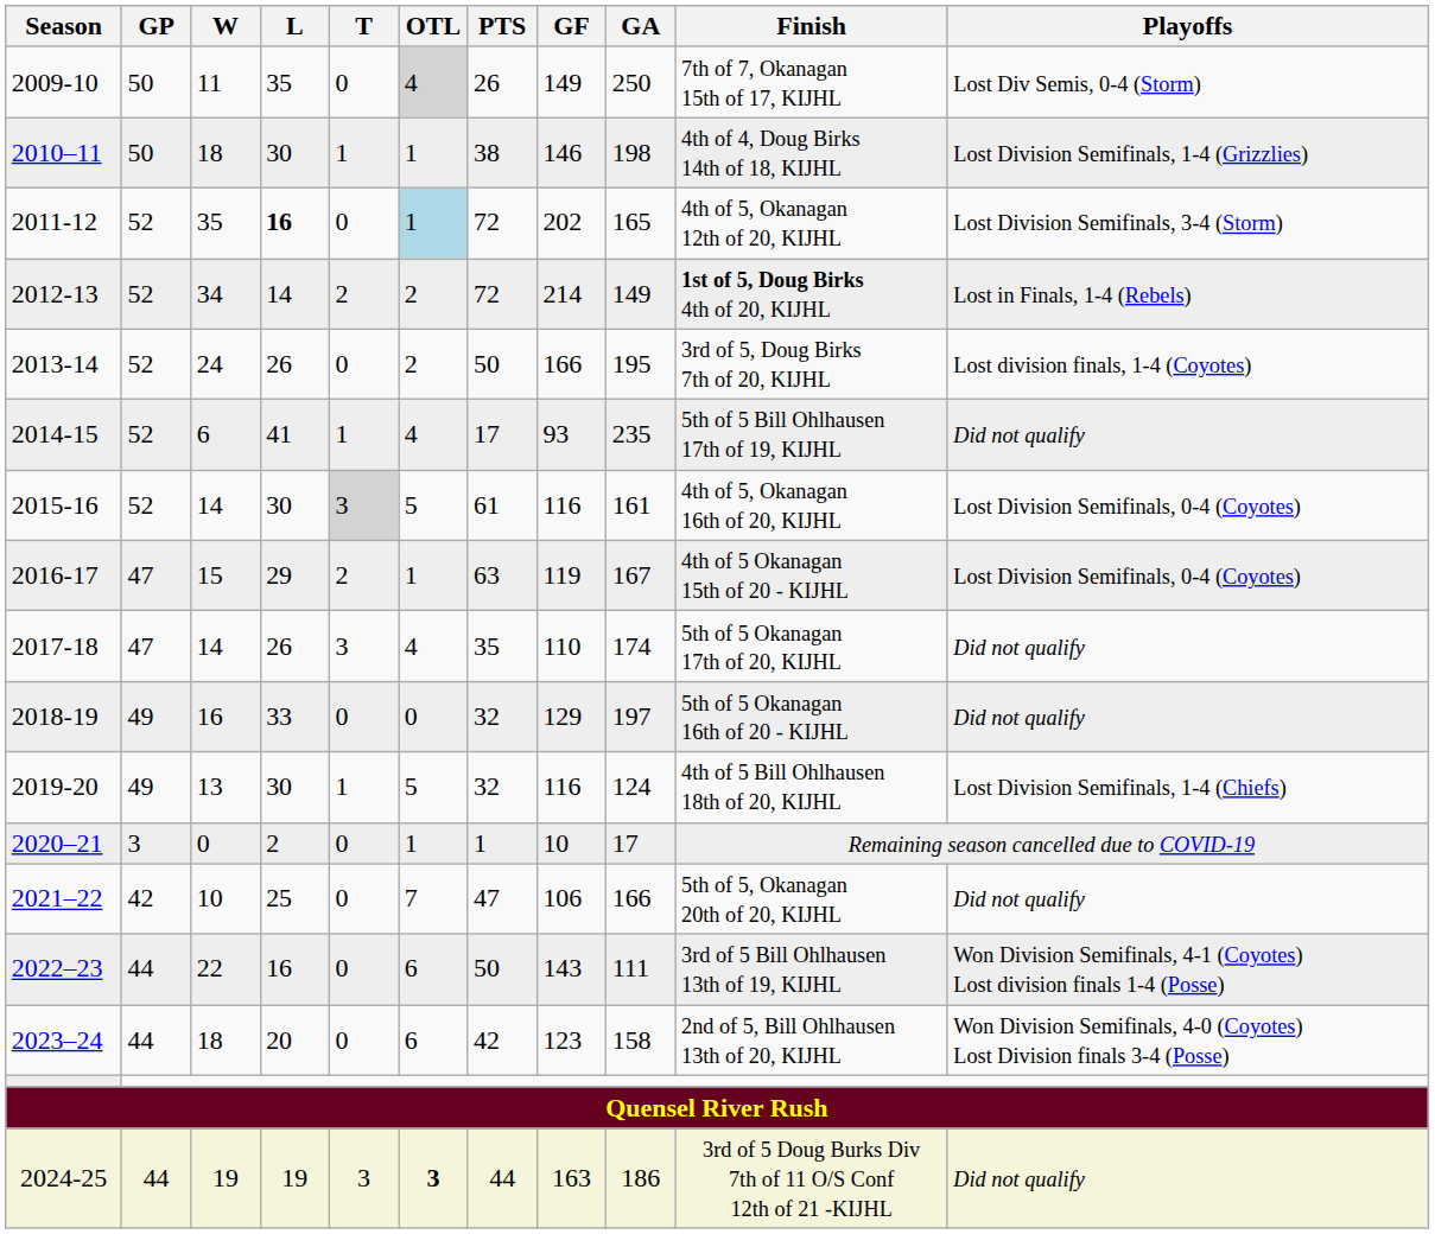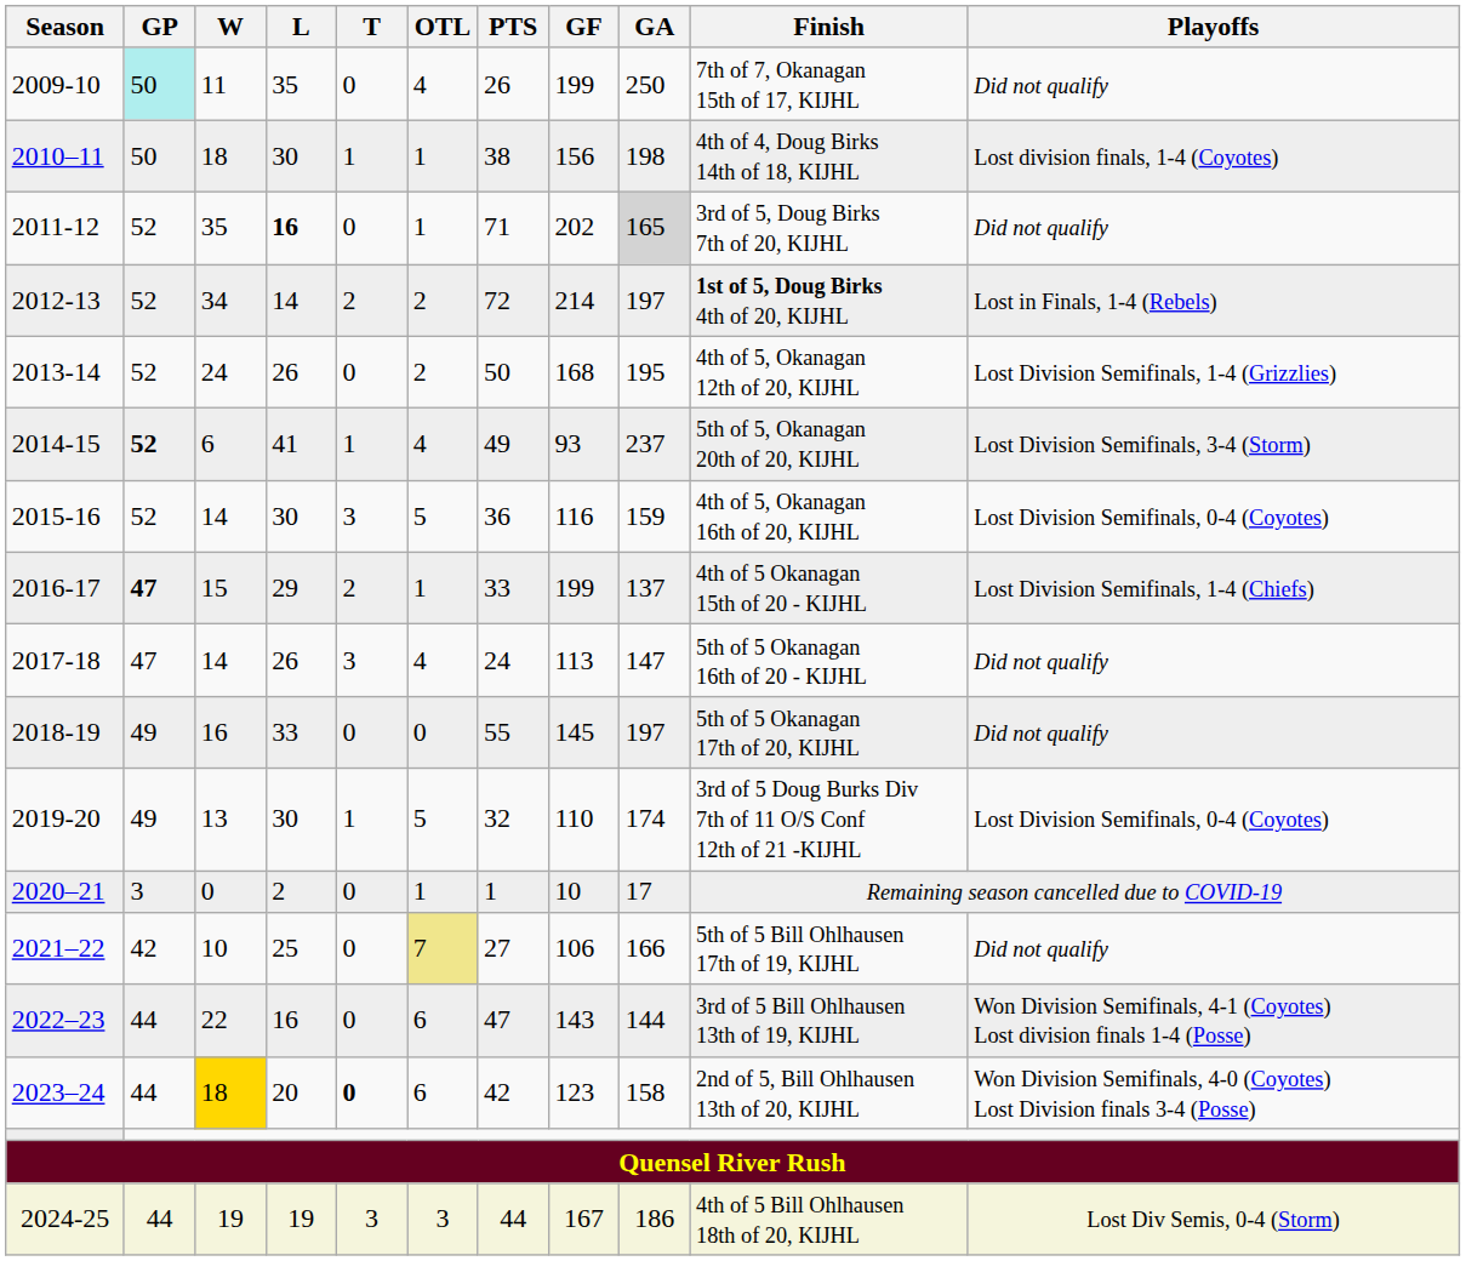 <table class="wikitable">
 <tr style="min-width:55em; font-weight:bold;text-align:right; background:#ddd;"|>
 <th style=width:4em>Season</th>
 <th style=width:2.2em><abbr>GP</abbr></th>
 <th style=width:2.2em><abbr>W</abbr></th>
 <th style=width:2.2em><abbr>L</abbr></th>
 <th style=width:2.2em><abbr>T</abbr></th>
 <th style=width:2.2em><abbr>OTL</abbr></th>
 <th style=width:2.2em><abbr>PTS</abbr></th>
 <th style=width:2.2em><abbr>GF</abbr></th>
 <th style=width:2.2em><abbr>GA</abbr></th>
 <th style=width:10em>Finish</th>
 <th style=width:18em>Playoffs</th>
 </tr>
 <tr>
 <td>2009-10</td>
-<td>50</td>
+<td style="background: paleturquoise;">50</td>
 <td>11</td>
 <td>35</td>
 <td>0</td>
-<td style="background: lightgrey;">4</td>
+<td>4</td>
 <td>26</td>
-<td>149</td>
+<td>199</td>
 <td>250</td>
 <td align=left><small>7th of 7, Okanagan<br>15th of 17, KIJHL</small></td>
-<td><small>Lost Div Semis, 0-4 (<a href='#'>Storm</a>)</small></td>
+<td align=left><small><em>Did not qualify</em></small></td>
 </tr>
 <tr style="background:#eee;">
 <td><a href='#'>2010–11</a></td>
 <td>50</td>
 <td>18</td>
 <td>30</td>
 <td>1</td>
 <td>1</td>
 <td>38</td>
-<td>146</td>
+<td>156</td>
 <td>198</td>
 <td align=left><small>4th of 4, Doug Birks<br>14th of 18, KIJHL</small></td>
-<td align=left><small>Lost Division Semifinals, 1-4 (<a href='#'>Grizzlies</a>)</small></td>
+<td align=left><small>Lost division finals, 1-4 (<a href='#'>Coyotes</a>)</small></td>
 </tr>
 <tr>
 <td>2011-12</td>
 <td>52</td>
 <td>35</td>
 <td><strong>16</strong></td>
 <td>0</td>
-<td style="background: lightblue;">1</td>
-<td>72</td>
+<td>1</td>
+<td>71</td>
 <td>202</td>
-<td>165</td>
-<td align=left><small>4th of 5, Okanagan<br>12th of 20, KIJHL</small></td>
-<td align=left><small>Lost Division Semifinals, 3-4 (<a href='#'>Storm</a>)</small></td>
+<td style="background: lightgrey;">165</td>
+<td align=left><small>3rd of 5, Doug Birks<br>7th of 20, KIJHL</small></td>
+<td align=left><small><em>Did not qualify</em></small></td>
 </tr>
 <tr style="background:#eee;">
 <td>2012-13</td>
 <td>52</td>
 <td>34</td>
 <td>14</td>
 <td>2</td>
 <td>2</td>
 <td>72</td>
 <td>214</td>
-<td>149</td>
+<td>197</td>
 <td align=left><small><strong>1st of 5, Doug Birks</strong><br>4th of 20, KIJHL</small></td>
 <td align=left><small>Lost in Finals, 1-4 (<a href='#'>Rebels</a>)</small></td>
 </tr>
 <tr>
 <td>2013-14</td>
 <td>52</td>
 <td>24</td>
 <td>26</td>
 <td>0</td>
 <td>2</td>
 <td>50</td>
-<td>166</td>
+<td>168</td>
 <td>195</td>
-<td align=left><small>3rd of 5, Doug Birks<br>7th of 20, KIJHL</small></td>
-<td align=left><small>Lost division finals, 1-4 (<a href='#'>Coyotes</a>)</small></td>
+<td align=left><small>4th of 5, Okanagan<br>12th of 20, KIJHL</small></td>
+<td align=left><small>Lost Division Semifinals, 1-4 (<a href='#'>Grizzlies</a>)</small></td>
 </tr>
 <tr style="background:#eee;">
 <td>2014-15</td>
-<td>52</td>
+<td><strong>52</strong></td>
 <td>6</td>
 <td>41</td>
 <td>1</td>
 <td>4</td>
-<td>17</td>
+<td>49</td>
 <td>93</td>
-<td>235</td>
-<td align=left><small>5th of 5 Bill Ohlhausen<br>17th of 19, KIJHL</small></td>
-<td align=left><small><em>Did not qualify</em></small></td>
+<td>237</td>
+<td align=left><small>5th of 5, Okanagan<br>20th of 20, KIJHL</small></td>
+<td align=left><small>Lost Division Semifinals, 3-4 (<a href='#'>Storm</a>)</small></td>
 </tr>
 <tr>
 <td>2015-16</td>
 <td>52</td>
 <td>14</td>
 <td>30</td>
-<td style="background: lightgrey;">3</td>
+<td>3</td>
 <td>5</td>
-<td>61</td>
+<td>36</td>
 <td>116</td>
-<td>161</td>
+<td>159</td>
 <td align=left><small>4th of 5, Okanagan<br>16th of 20, KIJHL</small></td>
 <td align=left><small>Lost Division Semifinals, 0-4 (<a href='#'>Coyotes</a>)</small></td>
 </tr>
 <tr style="background:#eee;">
 <td>2016-17</td>
-<td>47</td>
+<td><strong>47</strong></td>
 <td>15</td>
 <td>29</td>
 <td>2</td>
 <td>1</td>
-<td>63</td>
-<td>119</td>
-<td>167</td>
+<td>33</td>
+<td>199</td>
+<td>137</td>
 <td align=left><small>4th of 5 Okanagan<br>15th of 20 - KIJHL</small></td>
-<td align=left><small>Lost Division Semifinals, 0-4 (<a href='#'>Coyotes</a>)</small></td>
+<td align=left><small>Lost Division Semifinals, 1-4 (<a href='#'>Chiefs</a>)</small></td>
 </tr>
 <tr>
 <td>2017-18</td>
 <td>47</td>
 <td>14</td>
 <td>26</td>
 <td>3</td>
 <td>4</td>
-<td>35</td>
-<td>110</td>
-<td>174</td>
-<td align=left><small>5th of 5 Okanagan<br>17th of 20, KIJHL</small></td>
+<td>24</td>
+<td>113</td>
+<td>147</td>
+<td align=left><small>5th of 5 Okanagan<br>16th of 20 - KIJHL</small></td>
 <td align=left><small><em>Did not qualify</em></small></td>
 </tr>
 <tr style="background:#eee;">
 <td>2018-19</td>
 <td>49</td>
 <td>16</td>
 <td>33</td>
 <td>0</td>
 <td>0</td>
-<td>32</td>
-<td>129</td>
+<td>55</td>
+<td>145</td>
 <td>197</td>
-<td align=left><small>5th of 5 Okanagan<br>16th of 20 - KIJHL</small></td>
+<td align=left><small>5th of 5 Okanagan<br>17th of 20, KIJHL</small></td>
 <td align=left><small><em>Did not qualify</em></small></td>
 </tr>
 <tr>
 <td>2019-20</td>
 <td>49</td>
 <td>13</td>
 <td>30</td>
 <td>1</td>
 <td>5</td>
 <td>32</td>
-<td>116</td>
-<td>124</td>
-<td align=left><small>4th of 5 Bill Ohlhausen<br>18th of 20, KIJHL</small></td>
-<td align=left><small>Lost Division Semifinals, 1-4 (<a href='#'>Chiefs</a>)</small></td>
+<td>110</td>
+<td>174</td>
+<td><small>3rd of 5 Doug Burks Div<br>7th of 11  O/S Conf<br>12th of 21 -KIJHL</small></td>
+<td align=left><small>Lost Division Semifinals, 0-4 (<a href='#'>Coyotes</a>)</small></td>
 </tr>
 <tr style="background:#eee;">
 <td><a href='#'>2020–21</a></td>
 <td>3</td>
 <td>0</td>
 <td>2</td>
 <td>0</td>
 <td>1</td>
 <td>1</td>
 <td>10</td>
 <td>17</td>
 <td align=center colspan=2><small><em>Remaining season cancelled due to <a href='#'>COVID-19</a></em></small></td>
 </tr>
 <tr>
 <td><a href='#'>2021–22</a></td>
 <td>42</td>
 <td>10</td>
 <td>25</td>
 <td>0</td>
-<td>7</td>
-<td>47</td>
+<td style="background: khaki;">7</td>
+<td>27</td>
 <td>106</td>
 <td>166</td>
-<td align=left><small>5th of 5, Okanagan<br>20th of 20, KIJHL</small></td>
+<td align=left><small>5th of 5 Bill Ohlhausen<br>17th of 19, KIJHL</small></td>
 <td align=left><small><em>Did not qualify</em></small></td>
 </tr>
 <tr style="background:#eee;">
 <td><a href='#'>2022–23</a></td>
 <td>44</td>
 <td>22</td>
 <td>16</td>
 <td>0</td>
 <td>6</td>
-<td>50</td>
+<td>47</td>
 <td>143</td>
-<td>111</td>
+<td>144</td>
 <td align=left><small>3rd of 5 Bill Ohlhausen<br>13th of 19, KIJHL</small></td>
 <td align=left><small>Won Division Semifinals, 4-1 (<a href='#'>Coyotes</a>)<br>Lost division finals 1-4 (<a href='#'>Posse</a>)</small></td>
 </tr>
 <tr>
 <td><a href='#'>2023–24</a></td>
 <td>44</td>
-<td>18</td>
+<td style="background: gold;">18</td>
 <td>20</td>
-<td>0</td>
+<td><strong>0</strong></td>
 <td>6</td>
 <td>42</td>
 <td>123</td>
 <td>158</td>
 <td align=left><small>2nd of 5, Bill Ohlhausen<br>13th of 20, KIJHL</small></td>
 <td align=left><small>Won Division Semifinals, 4-0 (<a href='#'>Coyotes</a>)<br>Lost Division finals 3-4 (<a href='#'>Posse</a>)</small></td>
 </tr>
 <tr style="background:#eee;">
 <td></td>
 </tr>
 <tr align="center"  bgcolor="#650020"  style="color:yellow">
 <td colspan=12><strong>Quensel River Rush</strong></td>
 </tr>
 <tr align="center" bgcolor=beige>
 <td>2024-25</td>
 <td>44</td>
 <td>19</td>
 <td>19</td>
 <td>3</td>
-<td><strong>3</strong></td>
+<td>3</td>
 <td>44</td>
-<td>163</td>
+<td>167</td>
 <td>186</td>
-<td><small>3rd of 5 Doug Burks Div<br>7th of 11  O/S Conf<br>12th of 21 -KIJHL</small></td>
-<td align=left><small><em>Did not qualify</em></small></td>
+<td align=left><small>4th of 5 Bill Ohlhausen<br>18th of 20, KIJHL</small></td>
+<td><small>Lost Div Semis, 0-4 (<a href='#'>Storm</a>)</small></td>
 </tr>
 </table>
